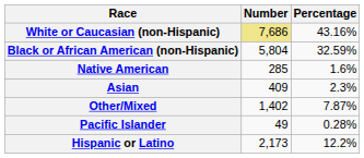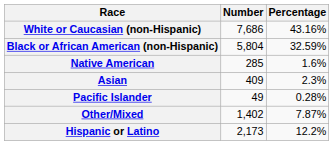 <table class="wikitable" style="text-align:right">
 <tr>
 <th scope="col">Race</th>
 <th scope="col">Number</th>
 <th scope="col">Percentage</th>
 </tr>
 <tr>
 <th scope="row"><a href='#'>White or Caucasian</a> (non-Hispanic)</th>
-<td style="background: khaki;">7,686</td>
+<td>7,686</td>
 <td>43.16%</td>
 </tr>
 <tr>
 <th scope="row"><a href='#'>Black or African American</a> (non-Hispanic)</th>
 <td>5,804</td>
 <td>32.59%</td>
 </tr>
 <tr>
 <th scope="row"><a href='#'>Native American</a></th>
 <td>285</td>
 <td>1.6%</td>
 </tr>
 <tr>
 <th scope="row"><a href='#'>Asian</a></th>
 <td>409</td>
 <td>2.3%</td>
 </tr>
 <tr>
+<th scope="row"><a href='#'>Pacific Islander</a></th>
+<td>49</td>
+<td>0.28%</td>
+</tr>
+<tr>
 <th scope="row"><a href='#'>Other/Mixed</a></th>
 <td>1,402</td>
 <td>7.87%</td>
-</tr>
-<tr>
-<th scope="row"><a href='#'>Pacific Islander</a></th>
-<td>49</td>
-<td>0.28%</td>
 </tr>
 <tr>
 <th scope="row"><a href='#'>Hispanic</a> or <a href='#'>Latino</a></th>
 <td>2,173</td>
 <td>12.2%</td>
 </tr>
 </table>
